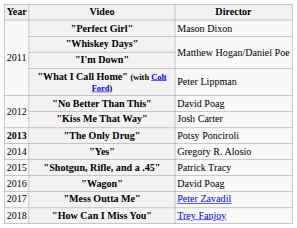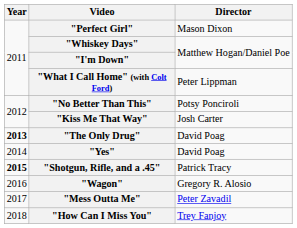 <table class="wikitable plainrowheaders">
 <tr>
 <th>Year</th>
 <th style="width:14em;">Video</th>
 <th>Director</th>
 </tr>
 <tr>
 <td rowspan="4">2011</td>
 <th scope="row">"Perfect Girl"</th>
 <td>Mason Dixon</td>
 </tr>
 <tr>
 <th scope="row">"Whiskey Days"</th>
 <td rowspan="2">Matthew Hogan/Daniel Poe</td>
 </tr>
 <tr>
 <th scope="row">"I'm Down"</th>
 </tr>
 <tr>
 <th scope="row">"What I Call Home" <small>(with <a href='#'>Colt Ford</a>)</small></th>
 <td>Peter Lippman</td>
 </tr>
 <tr>
 <td rowspan="2">2012</td>
 <th scope="row">"No Better Than This"</th>
-<td>David Poag</td>
+<td>Potsy Ponciroli</td>
 </tr>
 <tr>
 <th scope="row">"Kiss Me That Way"</th>
 <td>Josh Carter</td>
 </tr>
 <tr>
 <td><strong>2013</strong></td>
 <th scope="row">"The Only Drug"</th>
-<td>Potsy Ponciroli</td>
+<td>David Poag</td>
 </tr>
 <tr>
 <td>2014</td>
 <th scope="row">"Yes"</th>
-<td>Gregory R. Alosio</td>
+<td>David Poag</td>
 </tr>
 <tr>
-<td>2015</td>
+<td><strong>2015</strong></td>
 <th scope="row">"Shotgun, Rifle, and a .45"</th>
 <td>Patrick Tracy</td>
 </tr>
 <tr>
 <td>2016</td>
 <th scope="row">"Wagon"</th>
-<td>David Poag</td>
+<td>Gregory R. Alosio</td>
 </tr>
 <tr>
 <td>2017</td>
 <th scope="row">"Mess Outta Me"</th>
 <td><a href='#'>Peter Zavadil</a></td>
 </tr>
 <tr>
 <td>2018</td>
 <th scope="row">"How Can I Miss You"</th>
 <td><a href='#'>Trey Fanjoy</a></td>
 </tr>
 </table>
